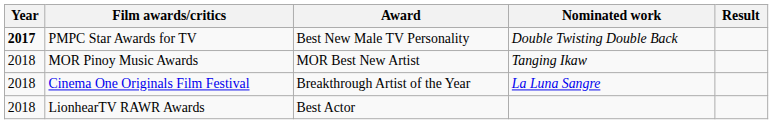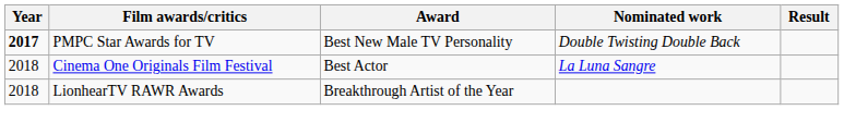 <table class="wikitable sortable" style="width: 90%; font-size: 90%;">
 <tr>
 <th>Year</th>
 <th>Film awards/critics</th>
 <th>Award</th>
 <th>Nominated work</th>
 <th>Result</th>
 </tr>
 <tr>
 <td><strong>2017</strong></td>
 <td>PMPC Star Awards for TV</td>
 <td>Best New Male TV Personality</td>
 <td><em>Double Twisting Double Back</em></td>
 <td></td>
 </tr>
 <tr>
 <td>2018</td>
-<td>MOR Pinoy Music Awards</td>
-<td>MOR Best New Artist</td>
-<td><em>Tanging Ikaw</em></td>
-<td></td>
-</tr>
-<tr>
-<td>2018</td>
 <td><a href='#'>Cinema One Originals Film Festival</a></td>
-<td>Breakthrough Artist of the Year</td>
+<td>Best Actor</td>
 <td><em><a href='#'>La Luna Sangre</a></em></td>
 <td></td>
 </tr>
 <tr>
 <td>2018</td>
 <td>LionhearTV RAWR Awards</td>
-<td>Best Actor</td>
+<td>Breakthrough Artist of the Year</td>
 <td></td>
 <td></td>
 </tr>
 </table>
